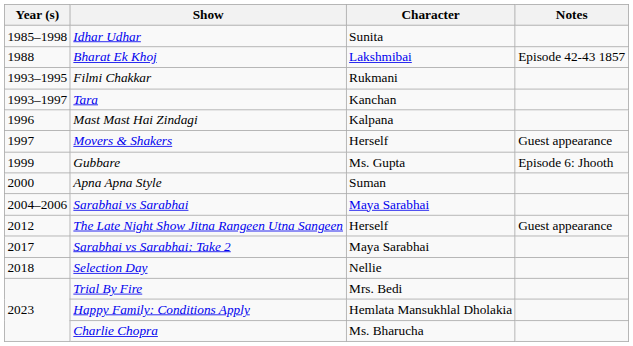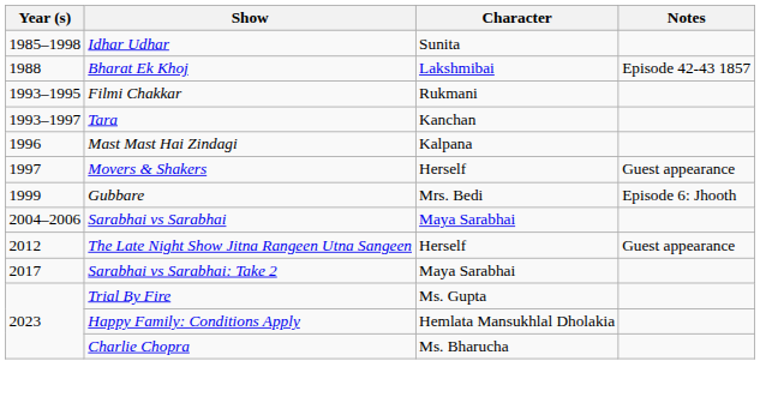 <table class="wikitable sortable">
 <tr style="background:#ccc; text-align:center;">
 <th>Year (s)</th>
 <th>Show</th>
 <th>Character</th>
 <th>Notes</th>
 </tr>
 <tr>
 <td>1985–1998</td>
 <td><em><a href='#'>Idhar Udhar</a></em></td>
 <td>Sunita</td>
 <td></td>
 </tr>
 <tr>
 <td>1988</td>
 <td><em><a href='#'>Bharat Ek Khoj</a></em></td>
 <td><a href='#'>Lakshmibai</a></td>
 <td>Episode 42-43 1857</td>
 </tr>
 <tr>
 <td>1993–1995</td>
 <td><em>Filmi Chakkar</em></td>
 <td>Rukmani</td>
 <td></td>
 </tr>
 <tr>
 <td>1993–1997</td>
 <td><em><a href='#'>Tara</a></em></td>
 <td>Kanchan</td>
 <td></td>
 </tr>
 <tr>
 <td>1996</td>
 <td><em>Mast Mast Hai Zindagi</em></td>
 <td>Kalpana</td>
 <td></td>
 </tr>
 <tr>
 <td>1997</td>
 <td><em><a href='#'>Movers & Shakers</a></em></td>
 <td>Herself</td>
 <td>Guest appearance</td>
 </tr>
 <tr>
 <td>1999</td>
 <td><em>Gubbare</em></td>
-<td>Ms. Gupta</td>
+<td>Mrs. Bedi</td>
 <td>Episode 6: Jhooth</td>
-</tr>
-<tr>
-<td>2000</td>
-<td><em>Apna Apna Style</em></td>
-<td>Suman</td>
-<td></td>
 </tr>
 <tr>
 <td>2004–2006</td>
 <td><em><a href='#'>Sarabhai vs Sarabhai</a></em></td>
 <td><a href='#'>Maya Sarabhai</a></td>
 <td></td>
 </tr>
 <tr>
 <td>2012</td>
 <td><em><a href='#'>The Late Night Show Jitna Rangeen Utna Sangeen</a></em></td>
 <td>Herself</td>
 <td>Guest appearance</td>
 </tr>
 <tr>
 <td>2017</td>
 <td><em><a href='#'>Sarabhai vs Sarabhai: Take 2</a></em></td>
 <td>Maya Sarabhai</td>
 <td></td>
 </tr>
 <tr>
-<td>2018</td>
-<td><em><a href='#'>Selection Day</a></em></td>
-<td>Nellie</td>
-<td></td>
-</tr>
-<tr>
 <td rowspan=3>2023</td>
 <td><em><a href='#'>Trial By Fire</a></em></td>
-<td>Mrs. Bedi</td>
+<td>Ms. Gupta</td>
 <td></td>
 </tr>
 <tr>
 <td><em><a href='#'>Happy Family: Conditions Apply</a></em></td>
 <td>Hemlata Mansukhlal Dholakia</td>
 <td></td>
 </tr>
 <tr>
 <td><em><a href='#'>Charlie Chopra</a></em></td>
 <td>Ms. Bharucha</td>
 <td></td>
 </tr>
 </table>
